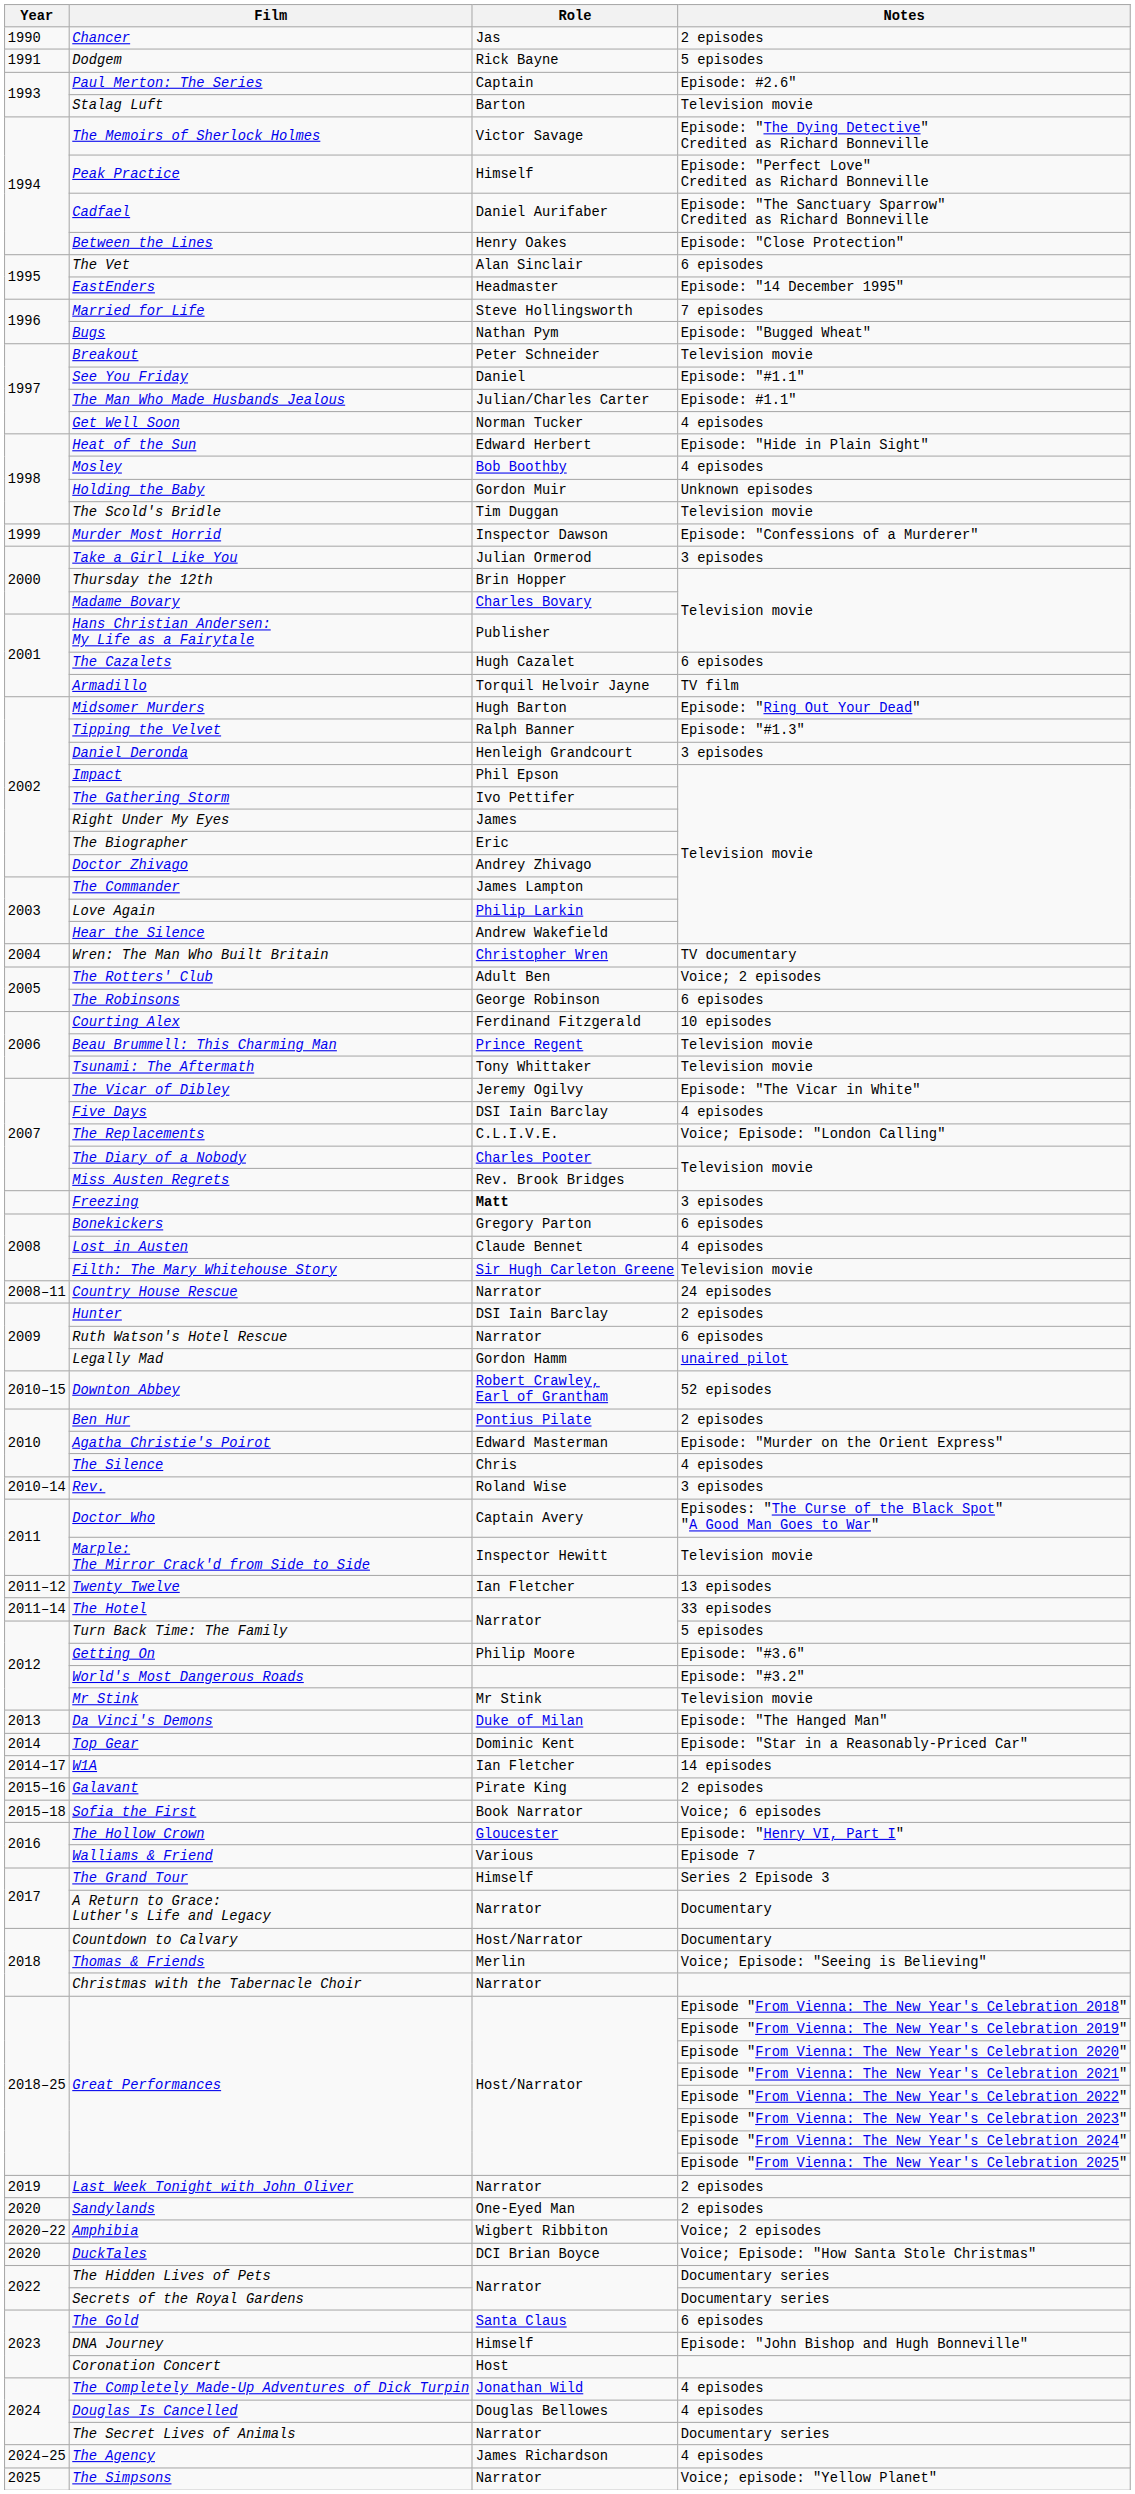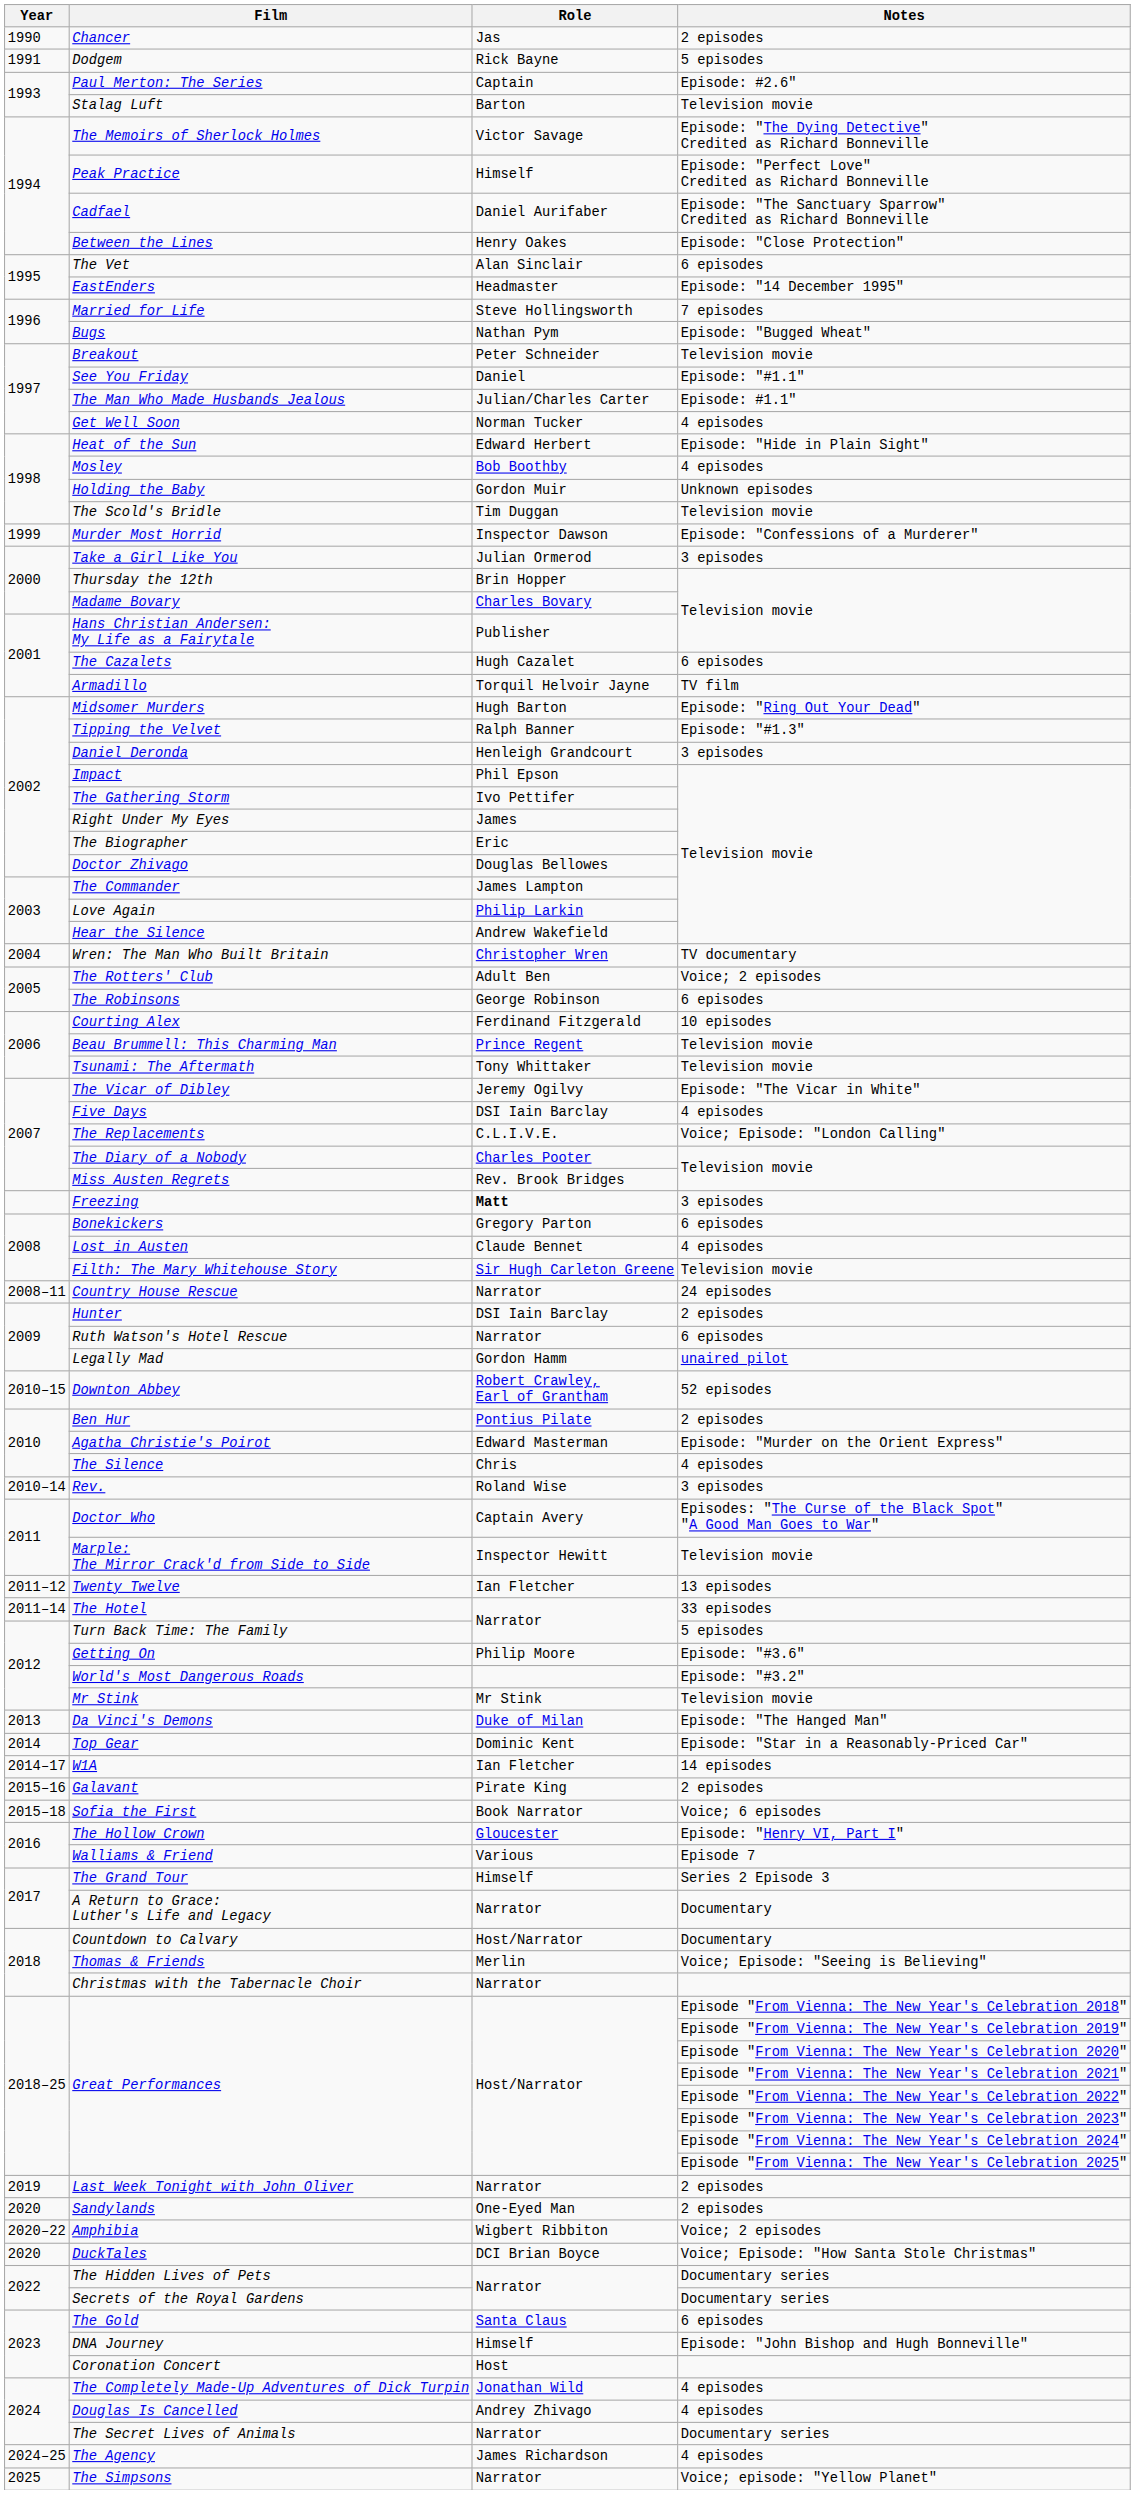 <table class="wikitable sortable unsortable">
 <tr>
 <th>Year</th>
 <th>Film</th>
 <th>Role</th>
 <th class="unsortable">Notes</th>
 </tr>
 <tr>
 <td>1990</td>
 <td><em><a href='#'>Chancer</a></em></td>
 <td>Jas</td>
 <td>2 episodes</td>
 </tr>
 <tr>
 <td>1991</td>
 <td><em>Dodgem</em></td>
 <td>Rick Bayne</td>
 <td>5 episodes</td>
 </tr>
 <tr>
 <td rowspan="2">1993</td>
 <td><em><a href='#'>Paul Merton: The Series</a></em></td>
 <td>Captain</td>
 <td>Episode: #2.6"</td>
 </tr>
 <tr>
 <td><em>Stalag Luft</em></td>
 <td>Barton</td>
 <td>Television movie</td>
 </tr>
 <tr>
 <td rowspan="4">1994</td>
 <td><em><a href='#'>The Memoirs of Sherlock Holmes</a></em></td>
 <td>Victor Savage</td>
 <td>Episode: "<a href='#'>The Dying Detective</a>" <br> Credited as Richard Bonneville</td>
 </tr>
 <tr>
 <td><em><a href='#'>Peak Practice</a></em></td>
 <td>Himself</td>
 <td>Episode: "Perfect Love"<br>Credited as Richard Bonneville</td>
 </tr>
 <tr>
 <td><em><a href='#'>Cadfael</a></em></td>
 <td>Daniel Aurifaber</td>
 <td>Episode: "The Sanctuary Sparrow"<br> Credited as Richard Bonneville</td>
 </tr>
 <tr>
 <td><a href='#'><em>Between the Lines</em></a></td>
 <td>Henry Oakes</td>
 <td>Episode: "Close Protection"</td>
 </tr>
 <tr>
 <td rowspan="2">1995</td>
 <td><em>The Vet</em></td>
 <td>Alan Sinclair</td>
 <td>6 episodes</td>
 </tr>
 <tr>
 <td><em><a href='#'>EastEnders</a></em></td>
 <td>Headmaster</td>
 <td>Episode: "14 December 1995"</td>
 </tr>
 <tr>
 <td rowspan="2">1996</td>
 <td><em><a href='#'>Married for Life</a></em></td>
 <td>Steve Hollingsworth</td>
 <td>7 episodes</td>
 </tr>
 <tr>
 <td><a href='#'><em>Bugs</em></a></td>
 <td>Nathan Pym</td>
 <td>Episode: "Bugged Wheat"</td>
 </tr>
 <tr>
 <td rowspan="4">1997</td>
 <td><em><a href='#'>Breakout</a></em></td>
 <td>Peter Schneider</td>
 <td>Television movie</td>
 </tr>
 <tr>
 <td><em><a href='#'>See You Friday</a></em></td>
 <td>Daniel</td>
 <td>Episode: "#1.1"</td>
 </tr>
 <tr>
 <td><em><a href='#'>The Man Who Made Husbands Jealous</a></em></td>
 <td>Julian/Charles Carter</td>
 <td>Episode: #1.1"</td>
 </tr>
 <tr>
 <td><a href='#'><em>Get Well Soon</em></a></td>
 <td>Norman Tucker</td>
 <td>4 episodes</td>
 </tr>
 <tr>
 <td rowspan="4">1998</td>
 <td><em><a href='#'>Heat of the Sun</a></em></td>
 <td>Edward Herbert</td>
 <td>Episode: "Hide in Plain Sight"</td>
 </tr>
 <tr>
 <td><a href='#'><em>Mosley</em></a></td>
 <td><a href='#'>Bob Boothby</a></td>
 <td>4 episodes</td>
 </tr>
 <tr>
 <td><em><a href='#'>Holding the Baby</a></em></td>
 <td>Gordon Muir</td>
 <td>Unknown episodes</td>
 </tr>
 <tr>
 <td><em>The Scold's Bridle</em></td>
 <td>Tim Duggan</td>
 <td>Television movie</td>
 </tr>
 <tr>
 <td>1999</td>
 <td><em><a href='#'>Murder Most Horrid</a></em></td>
 <td>Inspector Dawson</td>
 <td>Episode: "Confessions of a Murderer"</td>
 </tr>
 <tr>
 <td rowspan="3">2000</td>
 <td><em><a href='#'>Take a Girl Like You</a></em></td>
 <td>Julian Ormerod</td>
 <td>3 episodes</td>
 </tr>
 <tr>
 <td><em>Thursday the 12th</em></td>
 <td>Brin Hopper</td>
 <td rowspan="3">Television movie</td>
 </tr>
 <tr>
 <td><em><a href='#'>Madame Bovary</a></em></td>
 <td><a href='#'>Charles Bovary</a></td>
 </tr>
 <tr>
 <td rowspan="3">2001</td>
 <td><em><a href='#'>Hans Christian Andersen: <br> My Life as a Fairytale</a></em></td>
 <td>Publisher</td>
 </tr>
 <tr>
 <td><em><a href='#'>The Cazalets</a></em></td>
 <td>Hugh Cazalet</td>
 <td>6 episodes</td>
 </tr>
 <tr>
 <td><em><a href='#'>Armadillo</a></em></td>
 <td>Torquil Helvoir Jayne</td>
 <td>TV film</td>
 </tr>
 <tr>
 <td rowspan="8">2002</td>
 <td><em><a href='#'>Midsomer Murders</a></em></td>
 <td>Hugh Barton</td>
 <td>Episode: "<a href='#'>Ring Out Your Dead</a>"</td>
 </tr>
 <tr>
 <td><em><a href='#'>Tipping the Velvet</a></em></td>
 <td>Ralph Banner</td>
 <td>Episode: "#1.3"</td>
 </tr>
 <tr>
 <td><em><a href='#'>Daniel Deronda</a></em></td>
 <td>Henleigh Grandcourt</td>
 <td>3 episodes</td>
 </tr>
 <tr>
 <td><em><a href='#'>Impact</a></em></td>
 <td>Phil Epson</td>
 <td rowspan="8">Television movie</td>
 </tr>
 <tr>
 <td><em><a href='#'>The Gathering Storm</a></em></td>
 <td>Ivo Pettifer</td>
 </tr>
 <tr>
 <td><em>Right Under My Eyes</em></td>
 <td>James</td>
 </tr>
 <tr>
 <td><em>The Biographer</em></td>
 <td>Eric</td>
 </tr>
 <tr>
 <td><em><a href='#'>Doctor Zhivago</a></em></td>
-<td>Andrey Zhivago</td>
+<td>Douglas Bellowes</td>
 </tr>
 <tr>
 <td rowspan="3">2003</td>
 <td><em><a href='#'>The Commander</a></em></td>
 <td>James Lampton</td>
 </tr>
 <tr>
 <td><em>Love Again</em></td>
 <td><a href='#'>Philip Larkin</a></td>
 </tr>
 <tr>
 <td><em><a href='#'>Hear the Silence</a></em></td>
 <td>Andrew Wakefield</td>
 </tr>
 <tr>
 <td>2004</td>
 <td><em>Wren: The Man Who Built Britain</em></td>
 <td><a href='#'>Christopher Wren</a></td>
 <td>TV documentary</td>
 </tr>
 <tr>
 <td rowspan="2">2005</td>
 <td><em><a href='#'>The Rotters' Club</a></em></td>
 <td>Adult Ben</td>
 <td>Voice; 2 episodes</td>
 </tr>
 <tr>
 <td><em><a href='#'>The Robinsons</a></em></td>
 <td>George Robinson</td>
 <td>6 episodes</td>
 </tr>
 <tr>
 <td rowspan="3">2006</td>
 <td><em><a href='#'>Courting Alex</a></em></td>
 <td>Ferdinand Fitzgerald</td>
 <td>10 episodes</td>
 </tr>
 <tr>
 <td><em><a href='#'>Beau Brummell: This Charming Man</a></em></td>
 <td><a href='#'>Prince Regent</a></td>
 <td>Television movie</td>
 </tr>
 <tr>
 <td><em><a href='#'>Tsunami: The Aftermath</a></em></td>
 <td>Tony Whittaker</td>
 <td>Television movie</td>
 </tr>
 <tr>
 <td rowspan="5">2007</td>
 <td><em><a href='#'>The Vicar of Dibley</a></em></td>
 <td>Jeremy Ogilvy</td>
 <td>Episode: "The Vicar in White"</td>
 </tr>
 <tr>
 <td><em><a href='#'>Five Days</a></em></td>
 <td>DSI Iain Barclay</td>
 <td>4 episodes</td>
 </tr>
 <tr>
 <td><em><a href='#'>The Replacements</a></em></td>
 <td>C.L.I.V.E.</td>
 <td>Voice; Episode: "London Calling"</td>
 </tr>
 <tr>
 <td><em><a href='#'>The Diary of a Nobody</a></em></td>
 <td><a href='#'>Charles Pooter</a></td>
 <td rowspan="2">Television movie</td>
 </tr>
 <tr>
 <td><em><a href='#'>Miss Austen Regrets</a></em></td>
 <td>Rev. Brook Bridges</td>
 </tr>
 <tr>
 <td></td>
 <td><a href='#'><em>Freezing</em></a></td>
 <td><strong>Matt</strong></td>
 <td>3 episodes</td>
 </tr>
 <tr>
 <td rowspan="3">2008</td>
 <td><em><a href='#'>Bonekickers</a></em></td>
 <td>Gregory Parton</td>
 <td>6 episodes</td>
 </tr>
 <tr>
 <td><em><a href='#'>Lost in Austen</a></em></td>
 <td>Claude Bennet</td>
 <td>4 episodes</td>
 </tr>
 <tr>
 <td><em><a href='#'>Filth: The Mary Whitehouse Story</a></em></td>
 <td><a href='#'>Sir Hugh Carleton Greene</a></td>
 <td>Television movie</td>
 </tr>
 <tr>
 <td>2008–11</td>
 <td><em><a href='#'>Country House Rescue</a></em></td>
 <td>Narrator</td>
 <td>24 episodes</td>
 </tr>
 <tr>
 <td rowspan="3">2009</td>
 <td><em><a href='#'>Hunter</a></em></td>
 <td>DSI Iain Barclay</td>
 <td>2 episodes</td>
 </tr>
 <tr>
 <td><em>Ruth Watson's Hotel Rescue</em></td>
 <td>Narrator</td>
 <td>6 episodes</td>
 </tr>
 <tr>
 <td><em>Legally Mad</em></td>
 <td>Gordon Hamm</td>
 <td><a href='#'>unaired pilot</a></td>
 </tr>
 <tr>
 <td>2010–15</td>
 <td><em><a href='#'>Downton Abbey</a></em></td>
 <td><a href='#'>Robert Crawley,<br>Earl of Grantham</a></td>
 <td>52 episodes</td>
 </tr>
 <tr>
 <td rowspan="3">2010</td>
 <td><em><a href='#'>Ben Hur</a></em></td>
 <td><a href='#'>Pontius Pilate</a></td>
 <td>2 episodes</td>
 </tr>
 <tr>
 <td><em><a href='#'>Agatha Christie's Poirot</a></em></td>
 <td>Edward Masterman</td>
 <td>Episode: "Murder on the Orient Express"</td>
 </tr>
 <tr>
 <td><em><a href='#'>The Silence</a></em></td>
 <td>Chris</td>
 <td>4 episodes</td>
 </tr>
 <tr>
 <td>2010–14</td>
 <td><em><a href='#'>Rev.</a></em></td>
 <td>Roland Wise</td>
 <td>3 episodes</td>
 </tr>
 <tr>
 <td rowspan="2">2011</td>
 <td><em><a href='#'>Doctor Who</a></em></td>
 <td>Captain Avery</td>
 <td>Episodes: "<a href='#'>The Curse of the Black Spot</a>" <br> "<a href='#'>A Good Man Goes to War</a>"</td>
 </tr>
 <tr>
 <td><em><a href='#'>Marple: <br> The Mirror Crack'd from Side to Side</a></em></td>
 <td>Inspector Hewitt</td>
 <td>Television movie</td>
 </tr>
 <tr>
 <td>2011–12</td>
 <td><em><a href='#'>Twenty Twelve</a></em></td>
 <td>Ian Fletcher</td>
 <td>13 episodes</td>
 </tr>
 <tr>
 <td>2011–14</td>
 <td><em><a href='#'>The Hotel</a></em></td>
 <td rowspan="2">Narrator</td>
 <td>33 episodes</td>
 </tr>
 <tr>
 <td rowspan="4">2012</td>
 <td><em>Turn Back Time: The Family</em></td>
 <td>5 episodes</td>
 </tr>
 <tr>
 <td><em><a href='#'>Getting On</a></em></td>
 <td>Philip Moore</td>
 <td>Episode: "#3.6"</td>
 </tr>
 <tr>
 <td><em><a href='#'>World's Most Dangerous Roads</a></em></td>
 <td></td>
 <td>Episode: "#3.2"</td>
 </tr>
 <tr>
 <td><em><a href='#'>Mr Stink</a></em></td>
 <td>Mr Stink</td>
 <td>Television movie</td>
 </tr>
 <tr>
 <td>2013</td>
 <td><em><a href='#'>Da Vinci's Demons</a></em></td>
 <td><a href='#'>Duke of Milan</a></td>
 <td>Episode: "The Hanged Man"</td>
 </tr>
 <tr>
 <td>2014</td>
 <td><em><a href='#'>Top Gear</a></em></td>
 <td>Dominic Kent</td>
 <td>Episode: "Star in a Reasonably-Priced Car"</td>
 </tr>
 <tr>
 <td>2014–17</td>
 <td><em><a href='#'>W1A</a></em></td>
 <td>Ian Fletcher</td>
 <td>14 episodes</td>
 </tr>
 <tr>
 <td>2015–16</td>
 <td><em><a href='#'>Galavant</a></em></td>
 <td>Pirate King</td>
 <td>2 episodes</td>
 </tr>
 <tr>
 <td>2015–18</td>
 <td><em><a href='#'>Sofia the First</a></em></td>
 <td>Book Narrator</td>
 <td>Voice; 6 episodes</td>
 </tr>
 <tr>
 <td rowspan="2">2016</td>
 <td><em><a href='#'>The Hollow Crown</a></em></td>
 <td><a href='#'>Gloucester</a></td>
 <td>Episode: "<a href='#'>Henry VI, Part I</a>"</td>
 </tr>
 <tr>
 <td><em><a href='#'>Walliams & Friend</a></em></td>
 <td>Various</td>
 <td>Episode 7</td>
 </tr>
 <tr>
 <td rowspan="2">2017</td>
 <td><em><a href='#'>The Grand Tour</a></em></td>
 <td>Himself</td>
 <td>Series 2 Episode 3</td>
 </tr>
 <tr>
 <td><em>A Return to Grace: <br> Luther's Life and Legacy</em></td>
 <td>Narrator</td>
 <td>Documentary</td>
 </tr>
 <tr>
 <td rowspan="3">2018</td>
 <td><em>Countdown to Calvary</em></td>
 <td>Host/Narrator</td>
 <td>Documentary</td>
 </tr>
 <tr>
 <td><em><a href='#'>Thomas & Friends</a></em></td>
 <td>Merlin</td>
 <td>Voice; Episode: "Seeing is Believing"</td>
 </tr>
 <tr>
 <td><em>Christmas with the Tabernacle Choir</em></td>
 <td>Narrator</td>
 <td></td>
 </tr>
 <tr>
 <td rowspan="8">2018–25</td>
 <td rowspan="8"><em><a href='#'>Great Performances</a></em></td>
 <td rowspan="8">Host/Narrator</td>
 <td>Episode "<a href='#'>From Vienna: The New Year's Celebration 2018</a>"</td>
 </tr>
 <tr>
 <td>Episode "<a href='#'>From Vienna: The New Year's Celebration 2019</a>"</td>
 </tr>
 <tr>
 <td>Episode "<a href='#'>From Vienna: The New Year's Celebration 2020</a>"</td>
 </tr>
 <tr>
 <td>Episode "<a href='#'>From Vienna: The New Year's Celebration 2021</a>"</td>
 </tr>
 <tr>
 <td>Episode "<a href='#'>From Vienna: The New Year's Celebration 2022</a>"</td>
 </tr>
 <tr>
 <td>Episode "<a href='#'>From Vienna: The New Year's Celebration 2023</a>"</td>
 </tr>
 <tr>
 <td>Episode "<a href='#'>From Vienna: The New Year's Celebration 2024</a>"</td>
 </tr>
 <tr>
 <td>Episode "<a href='#'>From Vienna: The New Year's Celebration 2025</a>"</td>
 </tr>
 <tr>
 <td>2019</td>
 <td><em><a href='#'>Last Week Tonight with John Oliver</a></em></td>
 <td>Narrator</td>
 <td>2 episodes</td>
 </tr>
 <tr>
 <td>2020</td>
 <td><em><a href='#'>Sandylands</a></em></td>
 <td>One-Eyed Man</td>
 <td>2 episodes</td>
 </tr>
 <tr>
 <td>2020–22</td>
 <td><em><a href='#'>Amphibia</a></em></td>
 <td>Wigbert Ribbiton</td>
 <td>Voice; 2 episodes</td>
 </tr>
 <tr>
 <td>2020</td>
 <td><em><a href='#'>DuckTales</a></em></td>
 <td>DCI Brian Boyce</td>
 <td>Voice; Episode: "How Santa Stole Christmas"</td>
 </tr>
 <tr>
 <td rowspan="2">2022</td>
 <td><em>The Hidden Lives of Pets</em></td>
 <td rowspan="2">Narrator</td>
 <td>Documentary series</td>
 </tr>
 <tr>
 <td><em>Secrets of the Royal Gardens</em></td>
 <td>Documentary series</td>
 </tr>
 <tr>
 <td rowspan="3">2023</td>
 <td><em><a href='#'>The Gold</a></em></td>
 <td><a href='#'>Santa Claus</a></td>
 <td>6 episodes</td>
 </tr>
 <tr>
 <td><em>DNA Journey</em></td>
 <td>Himself</td>
 <td>Episode: "John Bishop and Hugh Bonneville"</td>
 </tr>
 <tr>
 <td><em>Coronation Concert</em></td>
 <td>Host</td>
 <td></td>
 </tr>
 <tr>
 <td rowspan="3">2024</td>
 <td><em><a href='#'>The Completely Made-Up Adventures of Dick Turpin</a></em></td>
 <td><a href='#'>Jonathan Wild</a></td>
 <td>4 episodes</td>
 </tr>
 <tr>
 <td><em><a href='#'>Douglas Is Cancelled</a></em></td>
-<td>Douglas Bellowes</td>
+<td>Andrey Zhivago</td>
 <td>4 episodes</td>
 </tr>
 <tr>
 <td><em>The Secret Lives of Animals</em></td>
 <td>Narrator</td>
 <td>Documentary series</td>
 </tr>
 <tr>
 <td>2024–25</td>
 <td><em><a href='#'>The Agency</a></em></td>
 <td>James Richardson</td>
 <td>4 episodes</td>
 </tr>
 <tr>
 <td>2025</td>
 <td><em><a href='#'>The Simpsons</a></em></td>
 <td>Narrator</td>
 <td>Voice; episode: "Yellow Planet"</td>
 </tr>
 </table>
